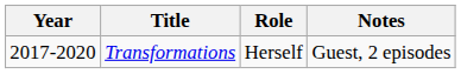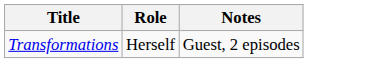 <table class="wikitable">
 <tr>
-<th>Year</th>
 <th>Title</th>
 <th>Role</th>
 <th>Notes</th>
 </tr>
 <tr>
-<td>2017-2020</td>
 <td><a href='#'><em>Transformations</em></a></td>
 <td>Herself</td>
 <td>Guest, 2 episodes</td>
 </tr>
 </table>
